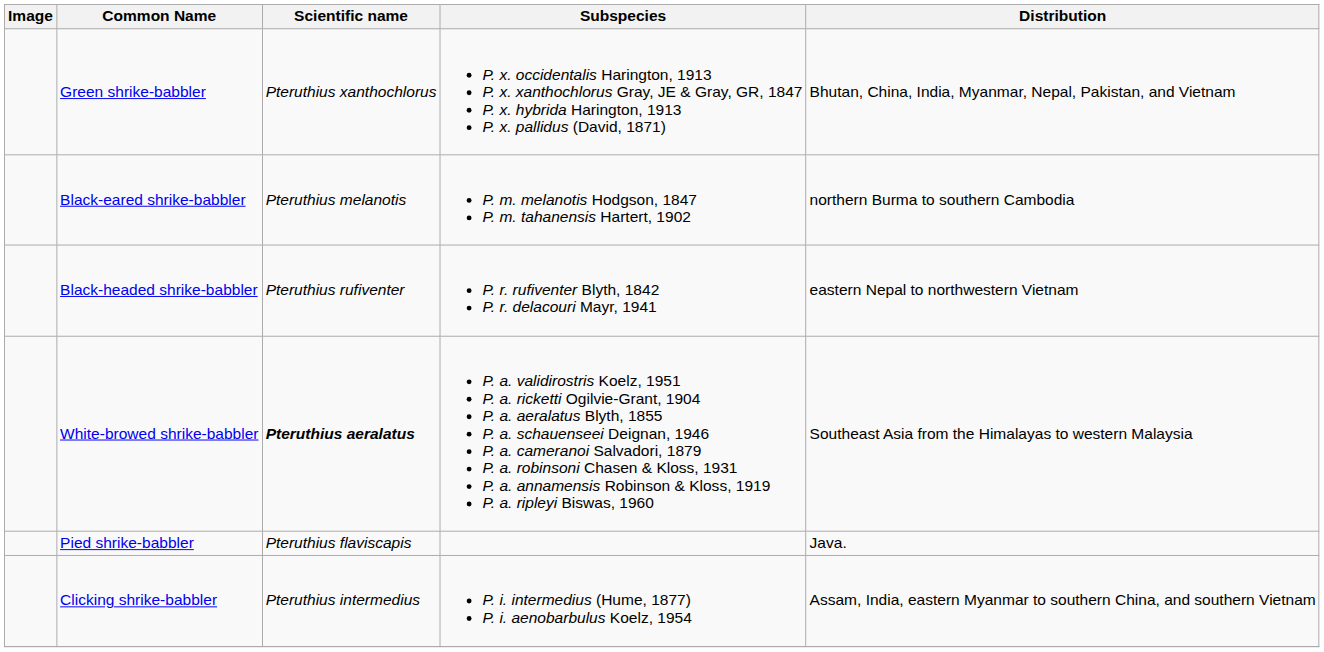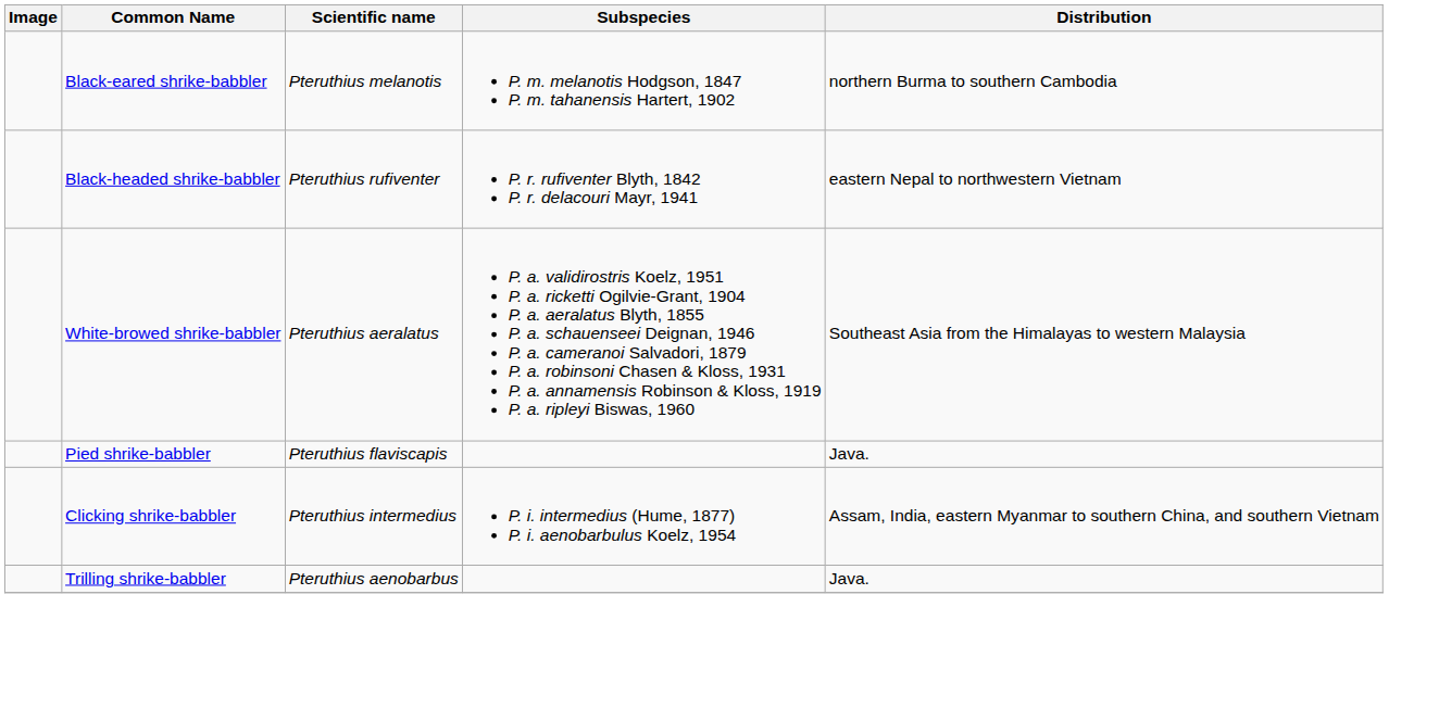 <table class="wikitable ">
 <tr>
 <th>Image</th>
 <th>Common Name</th>
 <th>Scientific name</th>
 <th>Subspecies</th>
 <th>Distribution</th>
-</tr>
-<tr>
-<td></td>
-<td><a href='#'>Green shrike-babbler</a></td>
-<td><em>Pteruthius xanthochlorus</em></td>
-<td><br><ul><li><em>P. x. occidentalis</em> Harington, 1913</li><li><em>P. x. xanthochlorus</em> Gray, JE & Gray, GR, 1847</li><li><em>P. x. hybrida</em> Harington, 1913</li><li><em>P. x. pallidus</em> (David, 1871)</li></ul></td>
-<td>Bhutan, China, India, Myanmar, Nepal, Pakistan, and Vietnam</td>
 </tr>
 <tr>
 <td></td>
 <td><a href='#'>Black-eared shrike-babbler</a></td>
 <td><em>Pteruthius melanotis</em></td>
 <td><br><ul><li><em>P. m. melanotis</em> Hodgson, 1847</li><li><em>P. m. tahanensis</em> Hartert, 1902</li></ul></td>
 <td>northern Burma to southern Cambodia</td>
 </tr>
 <tr>
 <td></td>
 <td><a href='#'>Black-headed shrike-babbler</a></td>
 <td><em>Pteruthius rufiventer</em></td>
 <td><br><ul><li><em>P. r. rufiventer</em> Blyth, 1842</li><li><em>P. r. delacouri</em> Mayr, 1941</li></ul></td>
 <td>eastern Nepal to northwestern Vietnam</td>
 </tr>
 <tr>
 <td></td>
 <td><a href='#'>White-browed shrike-babbler</a></td>
-<td><strong><em>Pteruthius aeralatus</em></strong></td>
+<td><em>Pteruthius aeralatus</em></td>
 <td><br><ul><li><em>P. a. validirostris</em> Koelz, 1951</li><li><em>P. a. ricketti</em> Ogilvie-Grant, 1904</li><li><em>P. a. aeralatus</em>  Blyth, 1855</li><li><em>P. a. schauenseei</em>  Deignan, 1946</li><li><em>P. a. cameranoi</em>  Salvadori, 1879</li><li><em>P. a. robinsoni</em>  Chasen & Kloss, 1931</li><li><em>P. a. annamensis</em> Robinson & Kloss, 1919</li><li><em>P. a. ripleyi</em>  Biswas, 1960</li></ul></td>
 <td>Southeast Asia from the Himalayas to western Malaysia</td>
 </tr>
 <tr>
 <td></td>
 <td><a href='#'>Pied shrike-babbler</a></td>
 <td><em>Pteruthius flaviscapis</em></td>
 <td></td>
 <td>Java.</td>
 </tr>
 <tr>
 <td></td>
 <td><a href='#'>Clicking shrike-babbler</a></td>
 <td><em>Pteruthius intermedius</em></td>
 <td><br><ul><li><em>P. i. intermedius</em> (Hume, 1877)</li><li><em>P. i. aenobarbulus</em> Koelz, 1954</li></ul></td>
 <td>Assam, India, eastern Myanmar to southern China, and southern Vietnam</td>
 </tr>
 <tr>
+<td></td>
+<td><a href='#'>Trilling shrike-babbler</a></td>
+<td><em>Pteruthius aenobarbus</em></td>
+<td></td>
+<td>Java.</td>
+</tr>
+<tr>
 </tr>
 </table>
